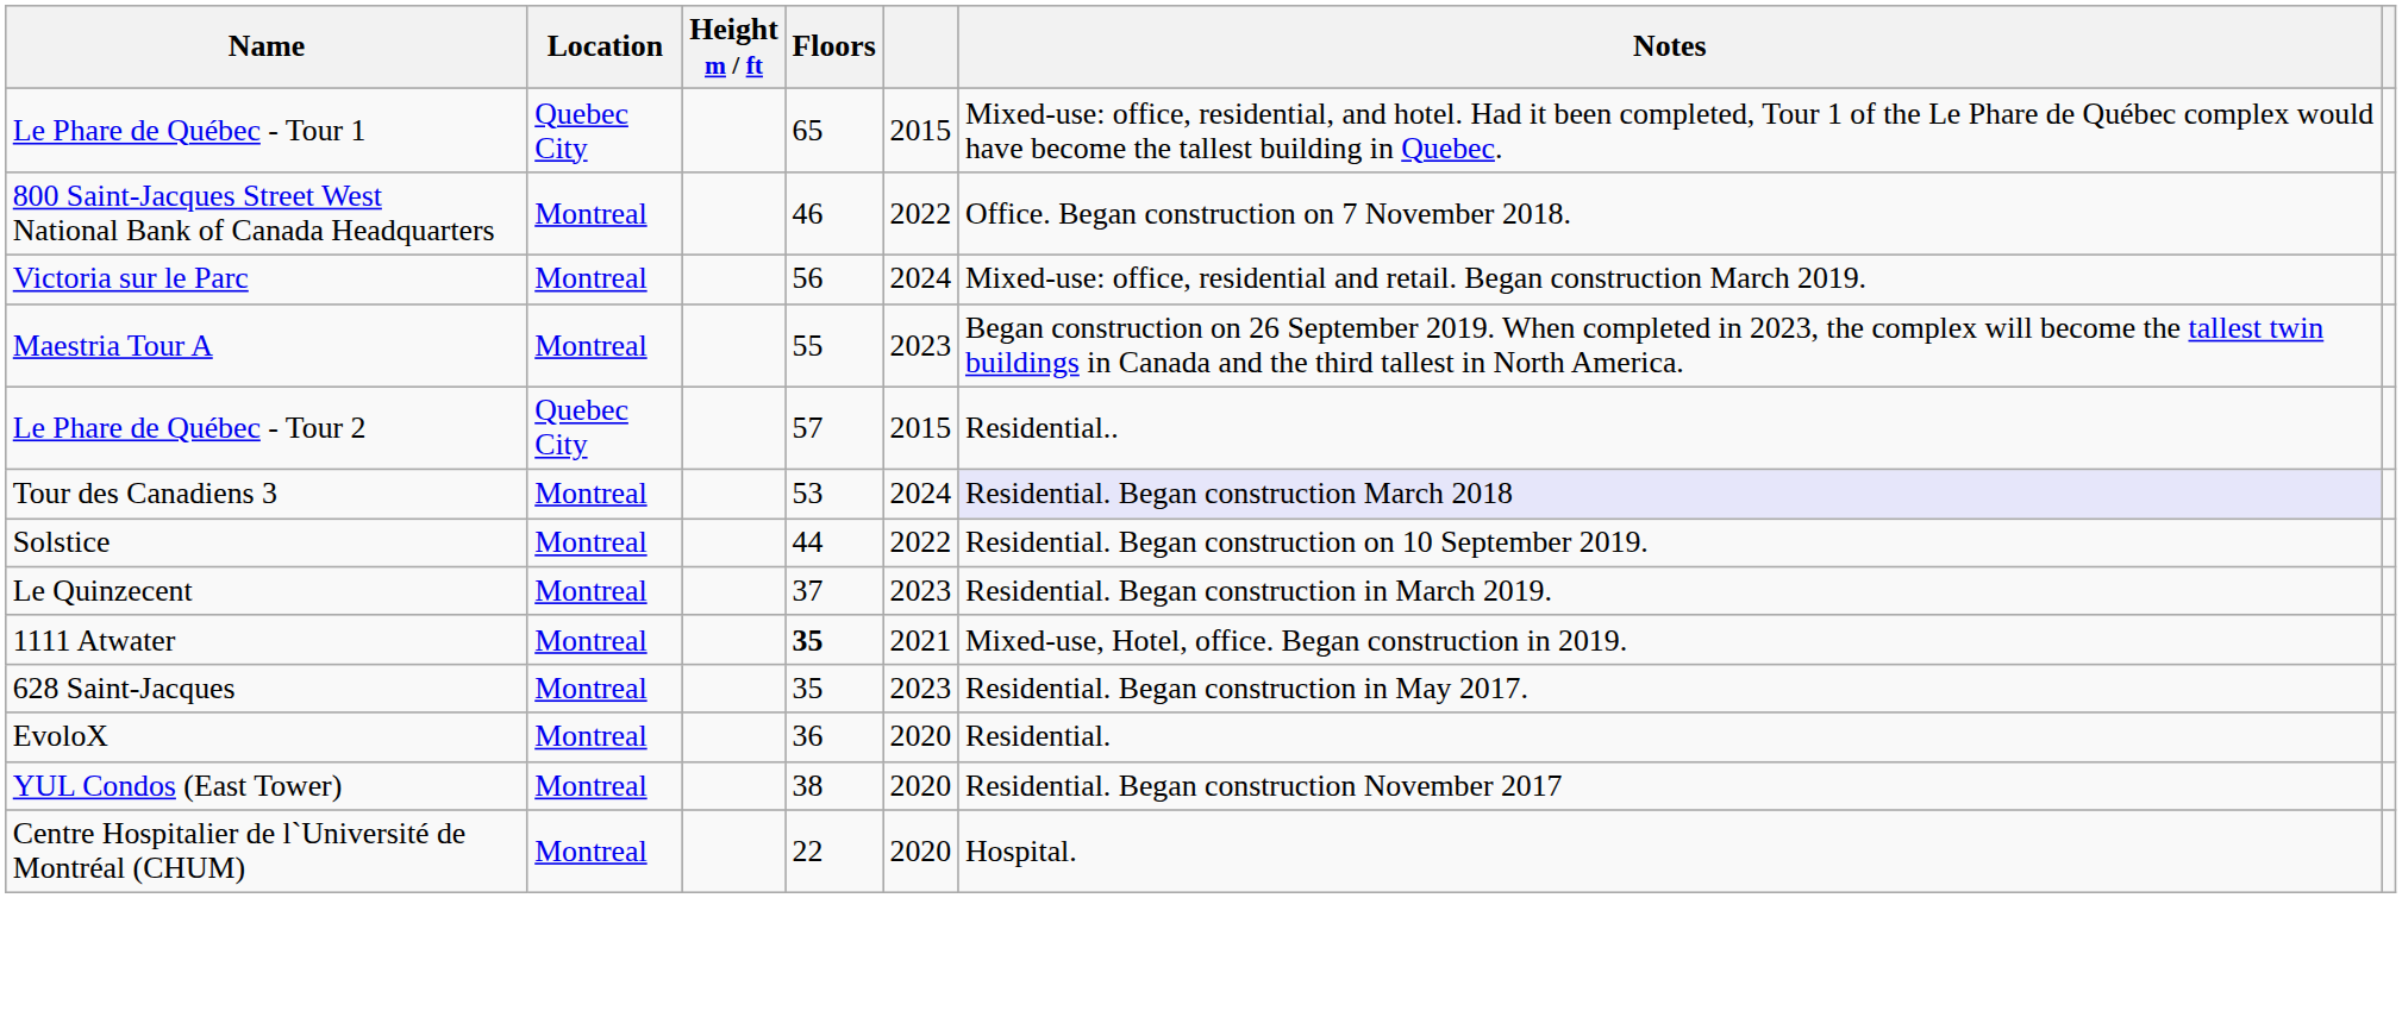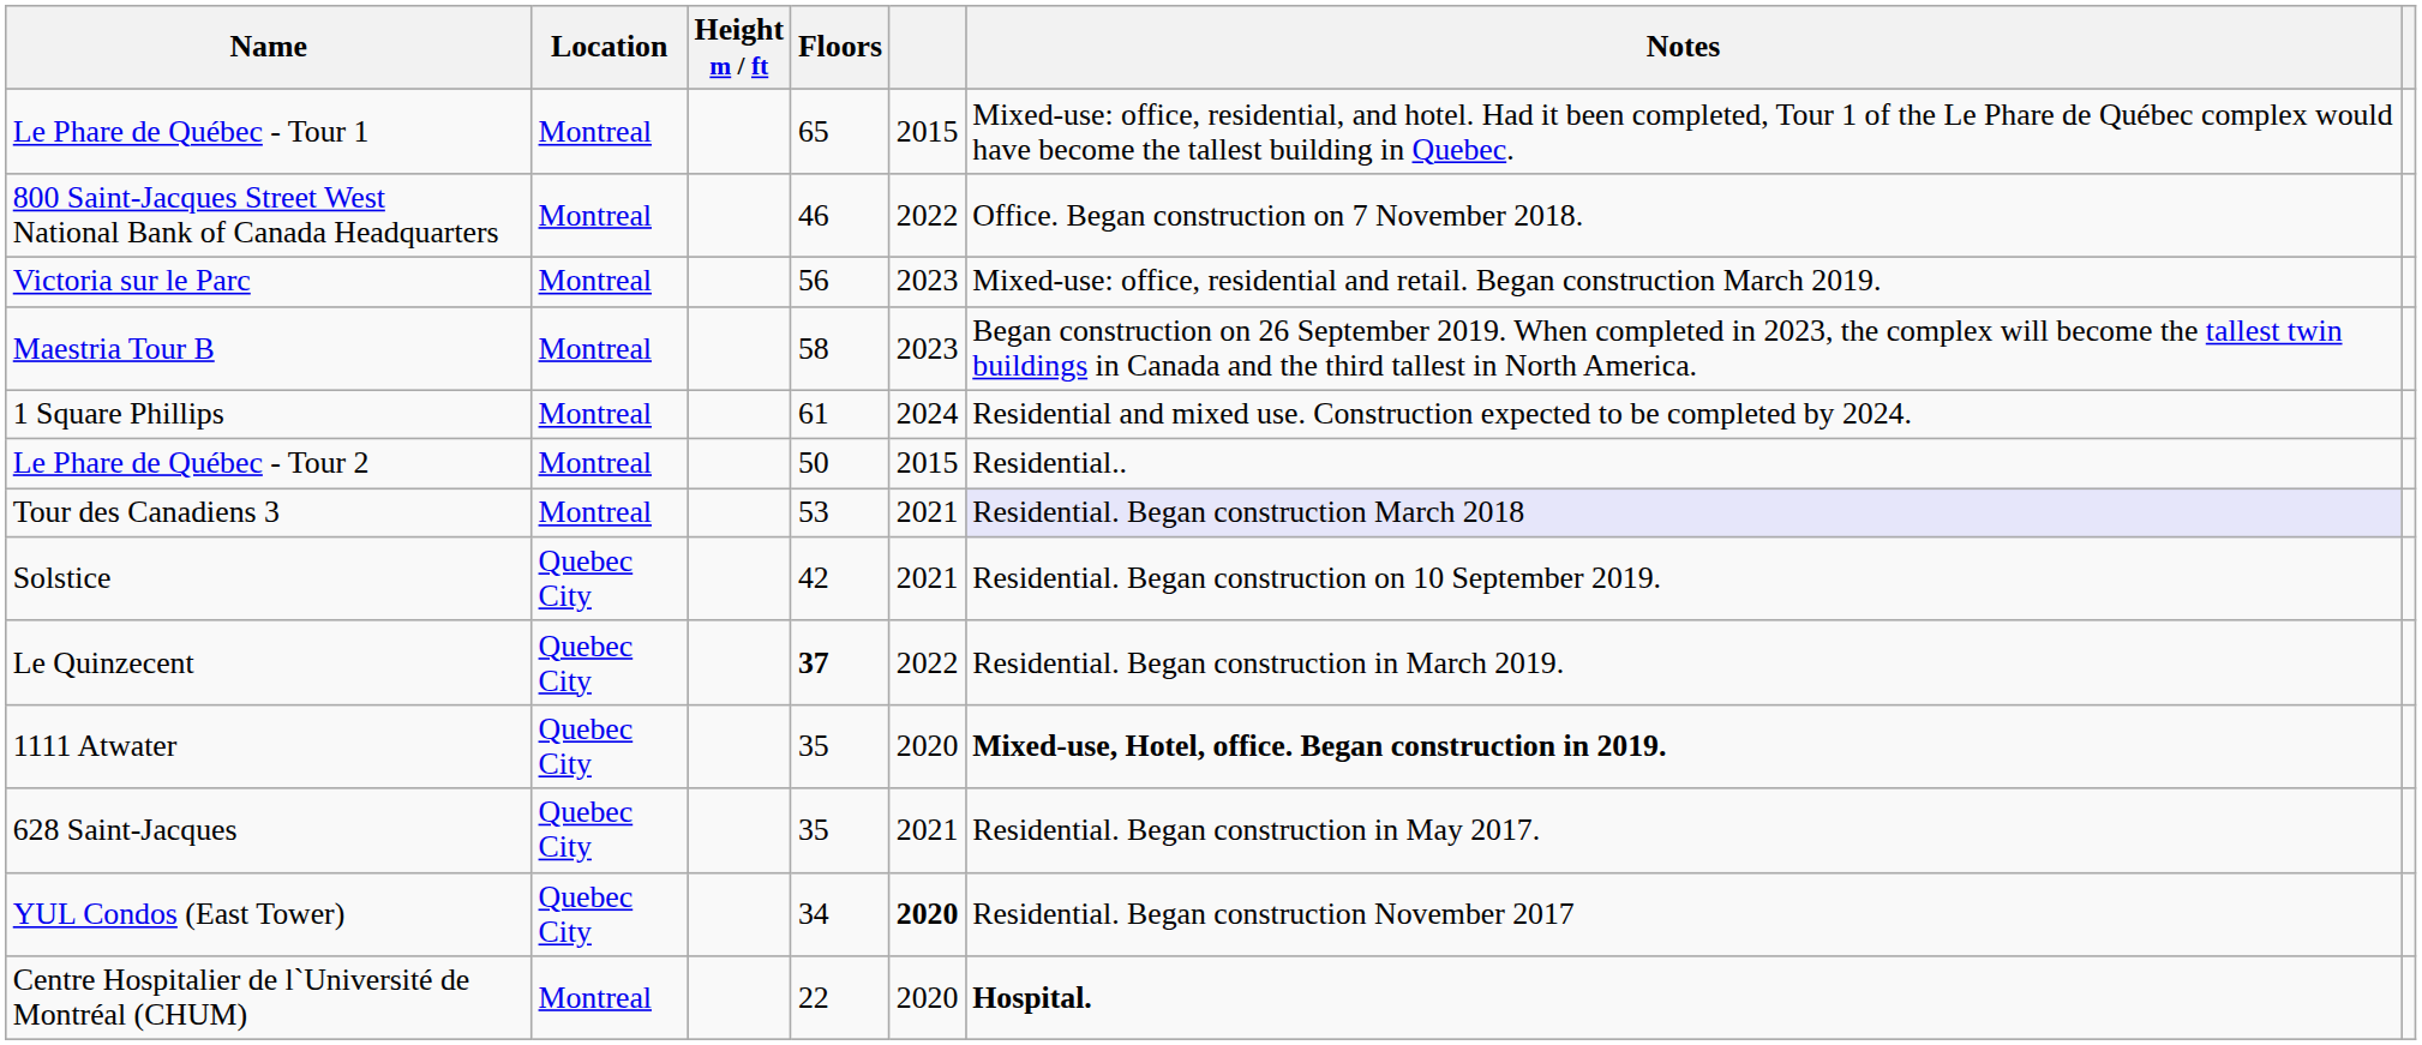 <table class= "wikitable sortable">
 <tr>
 <th>Name</th>
 <th>Location</th>
 <th>Height<br><small><a href='#'>m</a> / <a href='#'>ft</a> </small></th>
 <th>Floors</th>
 <th></th>
 <th class="unsortable">Notes</th>
 <th class="unsortable"></th>
 </tr>
 <tr>
 <td><a href='#'>Le Phare de Québec</a> - Tour 1</td>
-<td><a href='#'>Quebec City</a></td>
+<td><a href='#'>Montreal</a></td>
 <td></td>
 <td>65</td>
 <td>2015</td>
 <td>Mixed-use: office, residential, and hotel. Had it been completed, Tour 1 of the Le Phare de Québec complex would have become the tallest building in <a href='#'>Quebec</a>.</td>
 <td></td>
 </tr>
 <tr>
 <td><a href='#'>800 Saint-Jacques Street West</a><br>National Bank of Canada Headquarters</td>
 <td><a href='#'>Montreal</a></td>
 <td></td>
 <td>46</td>
 <td>2022</td>
 <td>Office. Began construction on 7 November 2018.</td>
 <td></td>
 </tr>
 <tr>
 <td><a href='#'>Victoria sur le Parc</a></td>
 <td><a href='#'>Montreal</a></td>
 <td></td>
 <td>56</td>
-<td>2024</td>
+<td>2023</td>
 <td>Mixed-use: office, residential and retail. Began construction March 2019.</td>
 <td></td>
 </tr>
 <tr>
-<td><a href='#'>Maestria Tour A</a></td>
+<td><a href='#'>Maestria Tour B</a></td>
 <td><a href='#'>Montreal</a></td>
 <td></td>
-<td>55</td>
+<td>58</td>
 <td>2023</td>
 <td>Began construction on 26 September 2019. When completed in 2023, the complex will become the <a href='#'>tallest twin buildings</a> in Canada and the third tallest in North America.</td>
 <td></td>
 </tr>
 <tr>
+<td>1 Square Phillips</td>
+<td><a href='#'>Montreal</a></td>
+<td></td>
+<td>61</td>
+<td>2024</td>
+<td>Residential and mixed use. Construction expected to be completed by 2024.</td>
+<td></td>
+</tr>
+<tr>
 <td><a href='#'>Le Phare de Québec</a> - Tour 2</td>
-<td><a href='#'>Quebec City</a></td>
+<td><a href='#'>Montreal</a></td>
 <td></td>
-<td>57</td>
+<td>50</td>
 <td>2015</td>
 <td>Residential..</td>
 <td></td>
 </tr>
 <tr>
 <td>Tour des Canadiens 3</td>
 <td><a href='#'>Montreal</a></td>
 <td></td>
 <td>53</td>
-<td>2024</td>
+<td>2021</td>
 <td style="background: lavender;">Residential. Began construction March 2018</td>
 <td></td>
 </tr>
 <tr>
 <td>Solstice</td>
-<td><a href='#'>Montreal</a></td>
+<td><a href='#'>Quebec City</a></td>
 <td></td>
-<td>44</td>
-<td>2022</td>
+<td>42</td>
+<td>2021</td>
 <td>Residential. Began construction on 10 September 2019.</td>
 <td></td>
 </tr>
 <tr>
 <td>Le Quinzecent</td>
-<td><a href='#'>Montreal</a></td>
+<td><a href='#'>Quebec City</a></td>
 <td></td>
-<td>37</td>
-<td>2023</td>
+<td><strong>37</strong></td>
+<td>2022</td>
 <td>Residential. Began construction in March 2019.</td>
 <td></td>
 </tr>
 <tr>
 <td>1111 Atwater</td>
-<td><a href='#'>Montreal</a></td>
+<td><a href='#'>Quebec City</a></td>
 <td></td>
-<td><strong>35</strong></td>
-<td>2021</td>
-<td>Mixed-use, Hotel, office. Began construction in 2019.</td>
+<td>35</td>
+<td>2020</td>
+<td><strong>Mixed-use, Hotel, office. Began construction in 2019.</strong></td>
 <td></td>
 </tr>
 <tr>
 <td>628 Saint-Jacques</td>
-<td><a href='#'>Montreal</a></td>
+<td><a href='#'>Quebec City</a></td>
 <td></td>
 <td>35</td>
-<td>2023</td>
+<td>2021</td>
 <td>Residential. Began construction in May 2017.</td>
 <td></td>
 </tr>
 <tr>
-<td>EvoloX</td>
-<td><a href='#'>Montreal</a></td>
+<td><a href='#'>YUL Condos</a> (East Tower)</td>
+<td><a href='#'>Quebec City</a></td>
 <td></td>
-<td>36</td>
-<td>2020</td>
-<td>Residential.</td>
-<td></td>
-</tr>
-<tr>
-<td><a href='#'>YUL Condos</a> (East Tower)</td>
-<td><a href='#'>Montreal</a></td>
-<td></td>
-<td>38</td>
-<td>2020</td>
+<td>34</td>
+<td><strong>2020</strong></td>
 <td>Residential. Began construction November 2017</td>
 <td></td>
 </tr>
 <tr>
 <td>Centre Hospitalier de l`Université de Montréal (CHUM)</td>
 <td><a href='#'>Montreal</a></td>
 <td></td>
 <td>22</td>
 <td>2020</td>
-<td>Hospital.</td>
+<td><strong>Hospital.</strong></td>
 <td></td>
 </tr>
 </table>
